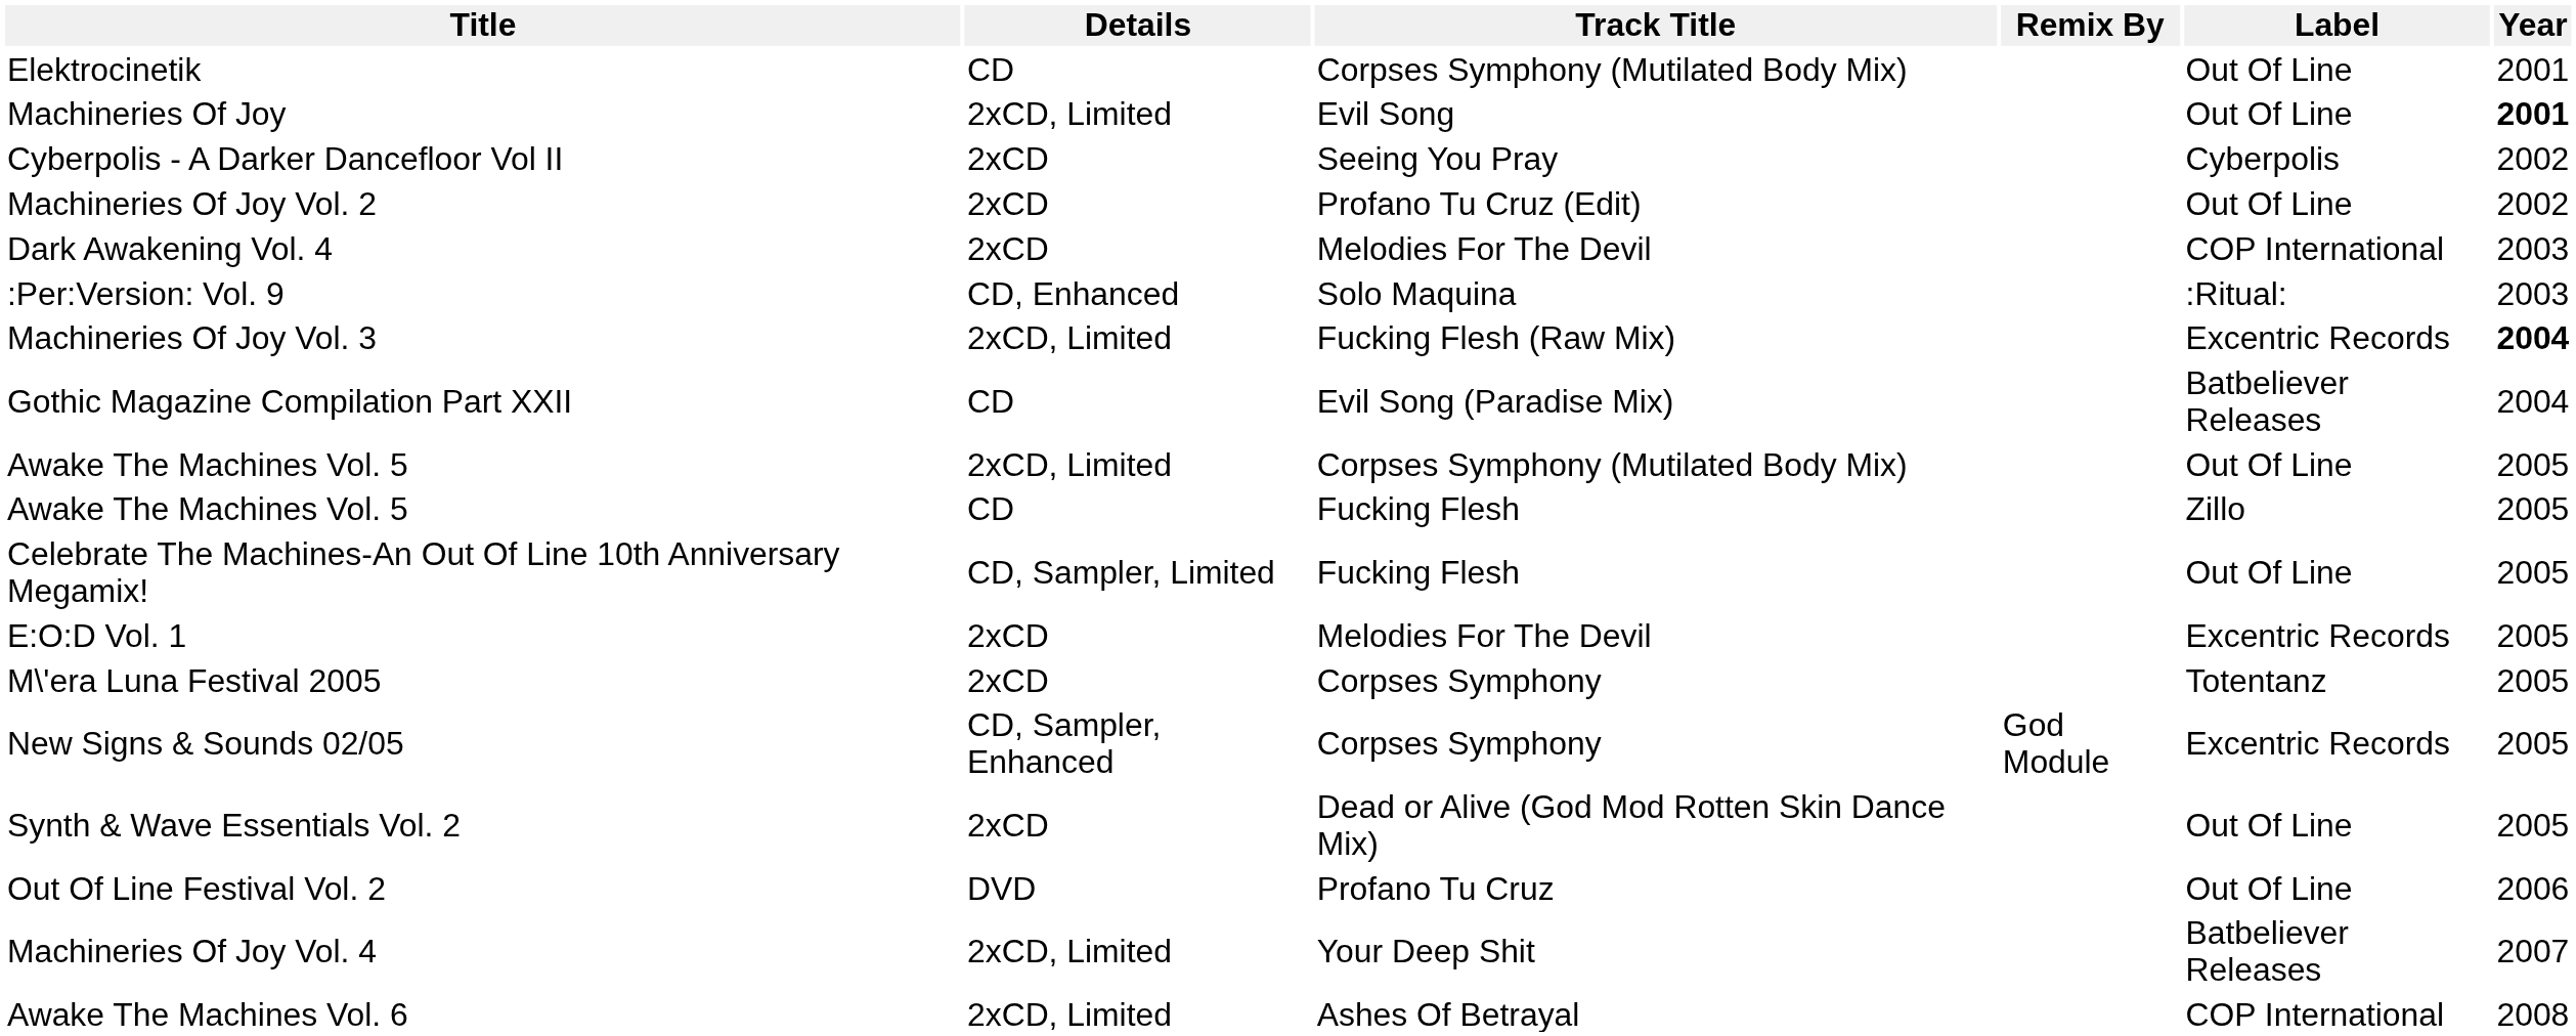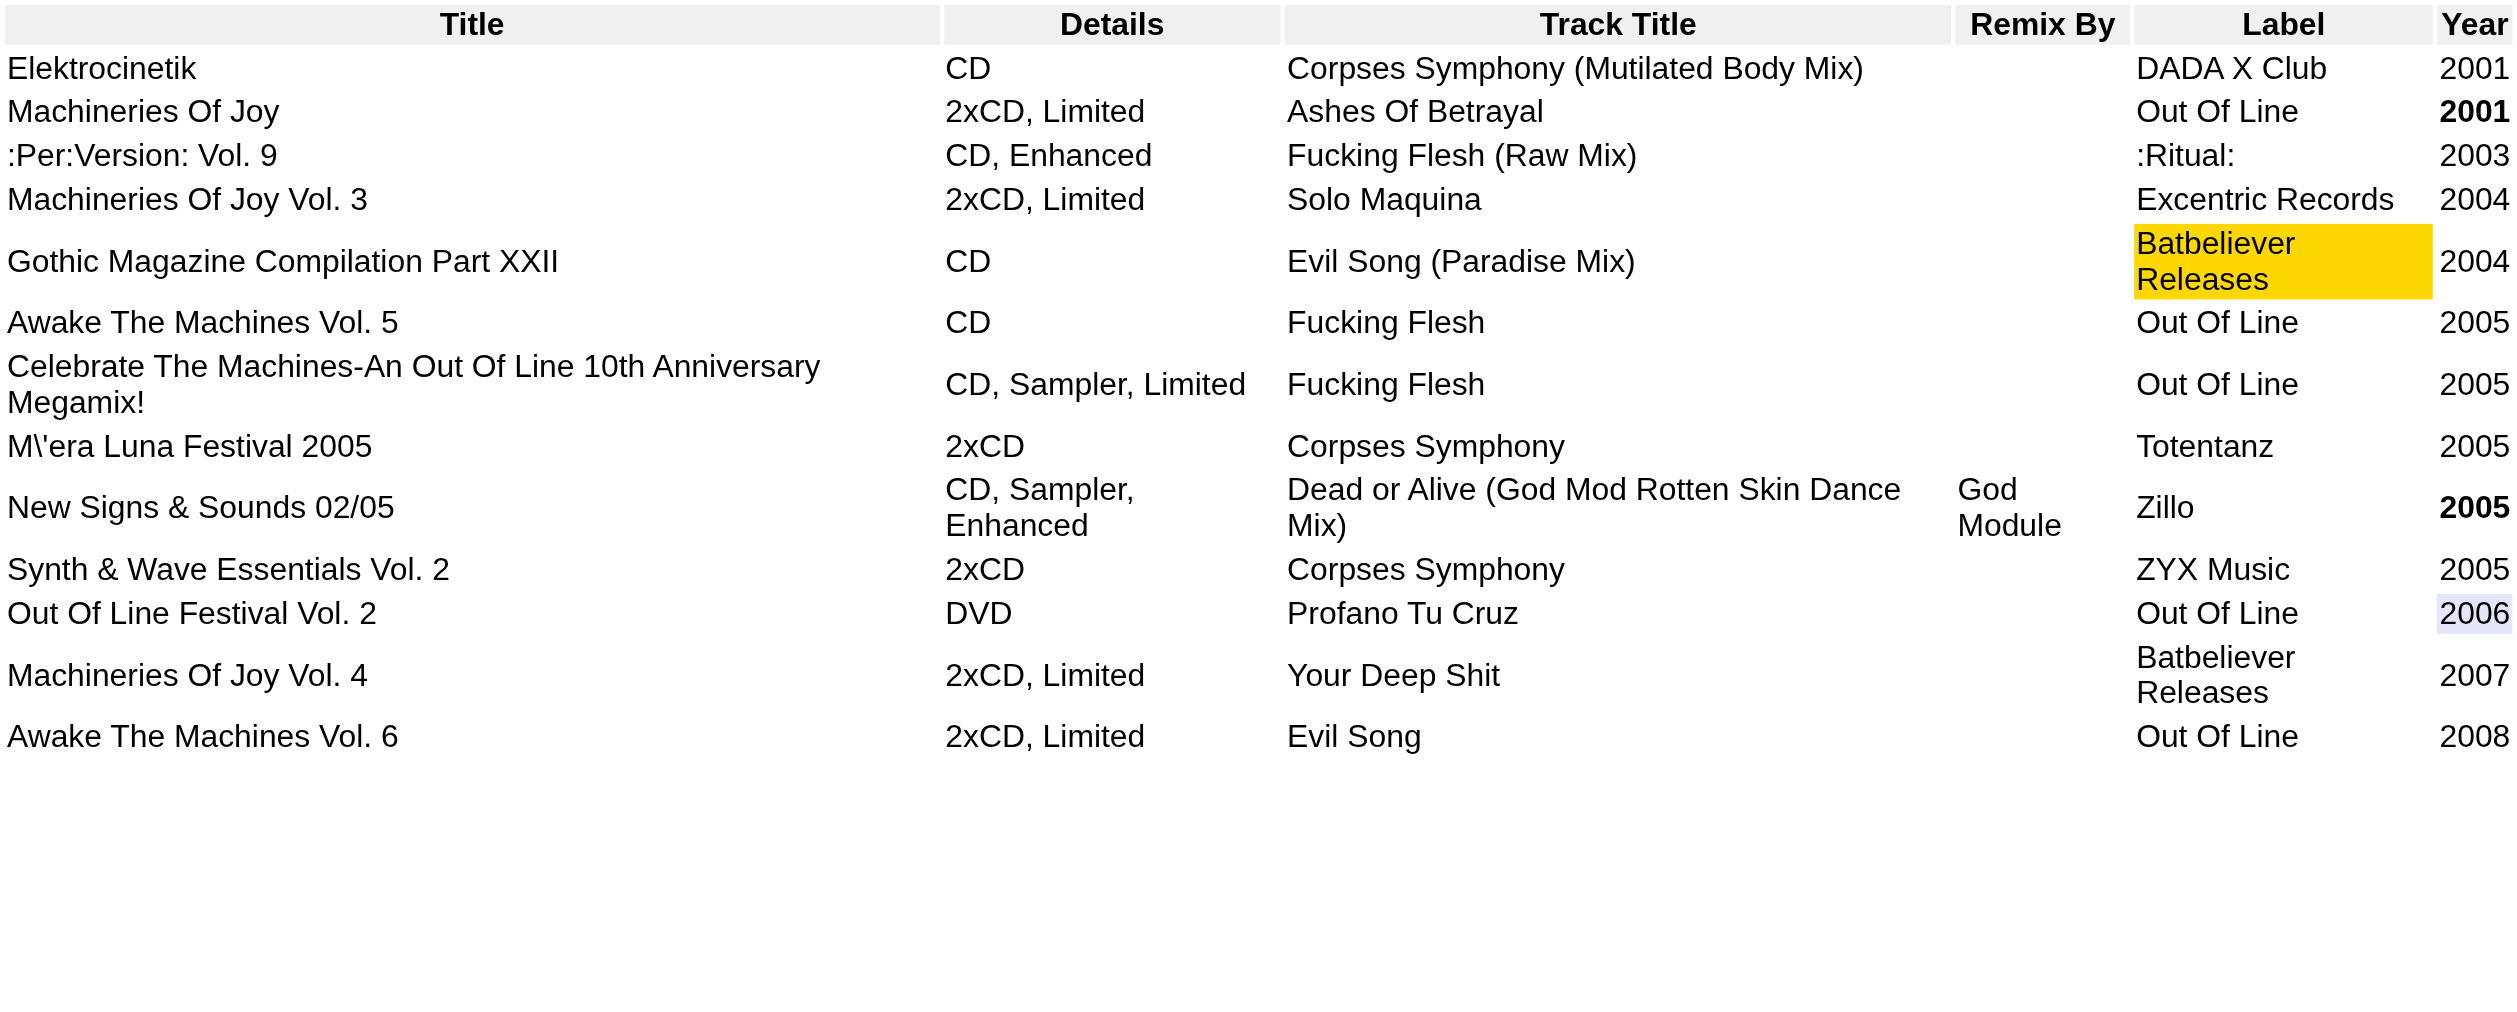 <table>
 <tr style="text-align:center; background:#f0f0f0;">
 <td><strong>Title</strong></td>
 <td><strong>Details</strong></td>
 <td><strong>Track Title</strong></td>
 <td><strong>Remix By</strong></td>
 <td><strong>Label</strong></td>
 <td><strong>Year</strong></td>
 </tr>
 <tr>
 <td>Elektrocinetik</td>
 <td>CD</td>
 <td>Corpses Symphony (Mutilated Body Mix)</td>
 <td></td>
-<td>Out Of Line</td>
+<td>DADA X Club</td>
 <td>2001</td>
 </tr>
 <tr>
 <td>Machineries Of Joy</td>
 <td>2xCD, Limited</td>
-<td>Evil Song</td>
+<td>Ashes Of Betrayal</td>
 <td></td>
 <td>Out Of Line</td>
 <td><strong>2001</strong></td>
 </tr>
 <tr>
-<td>Cyberpolis - A Darker Dancefloor Vol II</td>
-<td>2xCD</td>
-<td>Seeing You Pray</td>
-<td></td>
-<td>Cyberpolis</td>
-<td>2002</td>
-</tr>
-<tr>
-<td>Machineries Of Joy Vol. 2</td>
-<td>2xCD</td>
-<td>Profano Tu Cruz (Edit)</td>
-<td></td>
-<td>Out Of Line</td>
-<td>2002</td>
-</tr>
-<tr>
-<td>Dark Awakening Vol. 4</td>
-<td>2xCD</td>
-<td>Melodies For The Devil</td>
-<td></td>
-<td>COP International</td>
-<td>2003</td>
-</tr>
-<tr>
 <td>:Per:Version: Vol. 9</td>
 <td>CD, Enhanced</td>
-<td>Solo Maquina</td>
+<td>Fucking Flesh (Raw Mix)</td>
 <td></td>
 <td>:Ritual:</td>
 <td>2003</td>
 </tr>
 <tr>
 <td>Machineries Of Joy Vol. 3</td>
 <td>2xCD, Limited</td>
-<td>Fucking Flesh (Raw Mix)</td>
+<td>Solo Maquina</td>
 <td></td>
 <td>Excentric Records</td>
-<td><strong>2004</strong></td>
+<td>2004</td>
 </tr>
 <tr>
 <td>Gothic Magazine Compilation Part XXII</td>
 <td>CD</td>
 <td>Evil Song (Paradise Mix)</td>
 <td></td>
-<td>Batbeliever Releases</td>
+<td style="background: gold;">Batbeliever Releases</td>
 <td>2004</td>
-</tr>
-<tr>
-<td>Awake The Machines Vol. 5</td>
-<td>2xCD, Limited</td>
-<td>Corpses Symphony (Mutilated Body Mix)</td>
-<td></td>
-<td>Out Of Line</td>
-<td>2005</td>
 </tr>
 <tr>
 <td>Awake The Machines Vol. 5</td>
 <td>CD</td>
 <td>Fucking Flesh</td>
 <td></td>
-<td>Zillo</td>
+<td>Out Of Line</td>
 <td>2005</td>
 </tr>
 <tr>
 <td>Celebrate The Machines-An Out Of Line 10th Anniversary Megamix!</td>
 <td>CD, Sampler, Limited</td>
 <td>Fucking Flesh</td>
 <td></td>
 <td>Out Of Line</td>
-<td>2005</td>
-</tr>
-<tr>
-<td>E:O:D Vol. 1</td>
-<td>2xCD</td>
-<td>Melodies For The Devil</td>
-<td></td>
-<td>Excentric Records</td>
 <td>2005</td>
 </tr>
 <tr>
 <td>M\'era Luna Festival 2005</td>
 <td>2xCD</td>
 <td>Corpses Symphony</td>
 <td></td>
 <td>Totentanz</td>
 <td>2005</td>
 </tr>
 <tr>
 <td>New Signs & Sounds 02/05</td>
 <td>CD, Sampler, Enhanced</td>
-<td>Corpses Symphony</td>
+<td>Dead or Alive (God Mod Rotten Skin Dance Mix)</td>
 <td>God Module</td>
-<td>Excentric Records</td>
-<td>2005</td>
+<td>Zillo</td>
+<td><strong>2005</strong></td>
 </tr>
 <tr>
 <td>Synth & Wave Essentials Vol. 2</td>
 <td>2xCD</td>
-<td>Dead or Alive (God Mod Rotten Skin Dance Mix)</td>
+<td>Corpses Symphony</td>
 <td></td>
-<td>Out Of Line</td>
+<td>ZYX Music</td>
 <td>2005</td>
 </tr>
 <tr>
 <td>Out Of Line Festival Vol. 2</td>
 <td>DVD</td>
 <td>Profano Tu Cruz</td>
 <td></td>
 <td>Out Of Line</td>
-<td>2006</td>
+<td style="background: lavender;">2006</td>
 </tr>
 <tr>
 <td>Machineries Of Joy Vol. 4</td>
 <td>2xCD, Limited</td>
 <td>Your Deep Shit</td>
 <td></td>
 <td>Batbeliever Releases</td>
 <td>2007</td>
 </tr>
 <tr>
 <td>Awake The Machines Vol. 6</td>
 <td>2xCD, Limited</td>
-<td>Ashes Of Betrayal</td>
+<td>Evil Song</td>
 <td></td>
-<td>COP International</td>
+<td>Out Of Line</td>
 <td>2008</td>
 </tr>
 <tr>
 <td></td>
 </tr>
 </table>
